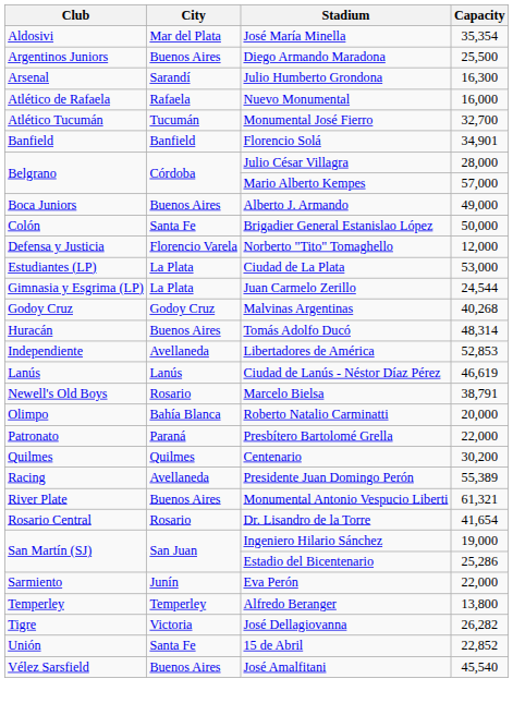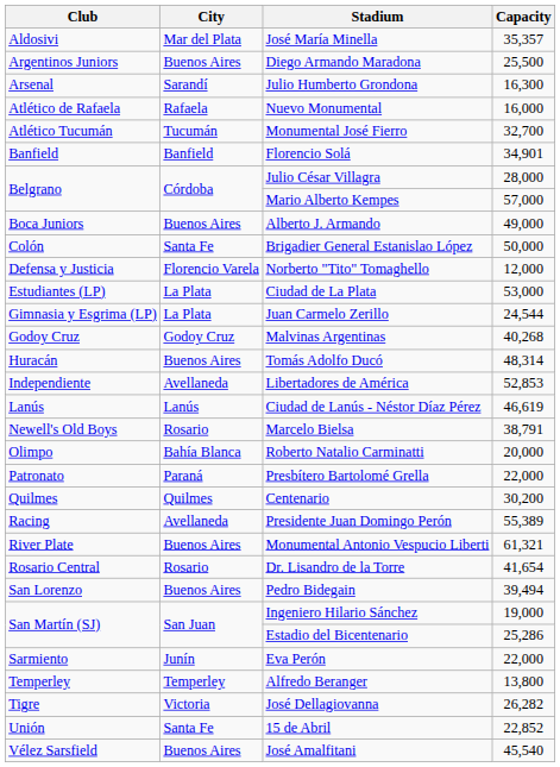 <table class="wikitable sortable">
 <tr>
 <th>Club</th>
 <th>City</th>
 <th>Stadium</th>
 <th>Capacity</th>
 </tr>
 <tr>
 <td><a href='#'>Aldosivi</a></td>
 <td><a href='#'>Mar del Plata</a></td>
 <td><a href='#'>José María Minella</a></td>
-<td align="center">35,354</td>
+<td align="center">35,357</td>
 </tr>
 <tr>
 <td><a href='#'>Argentinos Juniors</a></td>
 <td><a href='#'>Buenos Aires</a></td>
 <td><a href='#'>Diego Armando Maradona</a></td>
 <td align="center">25,500</td>
 </tr>
 <tr>
 <td><a href='#'>Arsenal</a></td>
 <td><a href='#'>Sarandí</a></td>
 <td><a href='#'>Julio Humberto Grondona</a></td>
 <td align="center">16,300</td>
 </tr>
 <tr>
 <td><a href='#'>Atlético de Rafaela</a></td>
 <td><a href='#'>Rafaela</a></td>
 <td><a href='#'>Nuevo Monumental</a></td>
 <td align="center">16,000</td>
 </tr>
 <tr>
 <td><a href='#'>Atlético Tucumán</a></td>
 <td><a href='#'>Tucumán</a></td>
 <td><a href='#'>Monumental José Fierro</a></td>
 <td align="center">32,700</td>
 </tr>
 <tr>
 <td><a href='#'>Banfield</a></td>
 <td><a href='#'>Banfield</a></td>
 <td><a href='#'>Florencio Solá</a></td>
 <td align="center">34,901</td>
 </tr>
 <tr>
 <td rowspan=2><a href='#'>Belgrano</a></td>
 <td rowspan=2><a href='#'>Córdoba</a></td>
 <td><a href='#'>Julio César Villagra</a></td>
 <td align="center">28,000</td>
 </tr>
 <tr>
 <td><a href='#'>Mario Alberto Kempes</a></td>
 <td align="center">57,000</td>
 </tr>
 <tr>
 <td><a href='#'>Boca Juniors</a></td>
 <td><a href='#'>Buenos Aires</a></td>
 <td><a href='#'>Alberto J. Armando</a></td>
 <td align="center">49,000</td>
 </tr>
 <tr>
 <td><a href='#'>Colón</a></td>
 <td><a href='#'>Santa Fe</a></td>
 <td><a href='#'>Brigadier General Estanislao López</a></td>
 <td align="center">50,000</td>
 </tr>
 <tr>
 <td><a href='#'>Defensa y Justicia</a></td>
 <td><a href='#'>Florencio Varela</a></td>
 <td><a href='#'>Norberto "Tito" Tomaghello</a></td>
 <td align="center">12,000</td>
 </tr>
 <tr>
 <td><a href='#'>Estudiantes (LP)</a></td>
 <td><a href='#'>La Plata</a></td>
 <td><a href='#'>Ciudad de La Plata</a></td>
 <td align="center">53,000</td>
 </tr>
 <tr>
 <td><a href='#'>Gimnasia y Esgrima (LP)</a></td>
 <td><a href='#'>La Plata</a></td>
 <td><a href='#'>Juan Carmelo Zerillo</a></td>
 <td align="center">24,544</td>
 </tr>
 <tr>
 <td><a href='#'>Godoy Cruz</a></td>
 <td><a href='#'>Godoy Cruz</a></td>
 <td><a href='#'>Malvinas Argentinas</a></td>
 <td align="center">40,268</td>
 </tr>
 <tr>
 <td><a href='#'>Huracán</a></td>
 <td><a href='#'>Buenos Aires</a></td>
 <td><a href='#'>Tomás Adolfo Ducó</a></td>
 <td align="center">48,314</td>
 </tr>
 <tr>
 <td><a href='#'>Independiente</a></td>
 <td><a href='#'>Avellaneda</a></td>
 <td><a href='#'>Libertadores de América</a></td>
 <td align="center">52,853</td>
 </tr>
 <tr>
 <td><a href='#'>Lanús</a></td>
 <td><a href='#'>Lanús</a></td>
 <td><a href='#'>Ciudad de Lanús - Néstor Díaz Pérez</a></td>
 <td align="center">46,619</td>
 </tr>
 <tr>
 <td><a href='#'>Newell's Old Boys</a></td>
 <td><a href='#'>Rosario</a></td>
 <td><a href='#'>Marcelo Bielsa</a></td>
 <td align="center">38,791</td>
 </tr>
 <tr>
 <td><a href='#'>Olimpo</a></td>
 <td><a href='#'>Bahía Blanca</a></td>
 <td><a href='#'>Roberto Natalio Carminatti</a></td>
 <td align="center">20,000</td>
 </tr>
 <tr>
 <td><a href='#'>Patronato</a></td>
 <td><a href='#'>Paraná</a></td>
 <td><a href='#'>Presbítero Bartolomé Grella</a></td>
 <td align="center">22,000</td>
 </tr>
 <tr>
 <td><a href='#'>Quilmes</a></td>
 <td><a href='#'>Quilmes</a></td>
 <td><a href='#'>Centenario</a></td>
 <td align="center">30,200</td>
 </tr>
 <tr>
 <td><a href='#'>Racing</a></td>
 <td><a href='#'>Avellaneda</a></td>
 <td><a href='#'>Presidente Juan Domingo Perón</a></td>
 <td align="center">55,389</td>
 </tr>
 <tr>
 <td><a href='#'>River Plate</a></td>
 <td><a href='#'>Buenos Aires</a></td>
 <td><a href='#'>Monumental Antonio Vespucio Liberti</a></td>
 <td align="center">61,321</td>
 </tr>
 <tr>
 <td><a href='#'>Rosario Central</a></td>
 <td><a href='#'>Rosario</a></td>
 <td><a href='#'>Dr. Lisandro de la Torre</a></td>
 <td align="center">41,654</td>
 </tr>
 <tr>
+<td><a href='#'>San Lorenzo</a></td>
+<td><a href='#'>Buenos Aires</a></td>
+<td><a href='#'>Pedro Bidegain</a></td>
+<td align="center">39,494</td>
+</tr>
+<tr>
 <td rowspan=2><a href='#'>San Martín (SJ)</a></td>
 <td rowspan=2><a href='#'>San Juan</a></td>
 <td><a href='#'>Ingeniero Hilario Sánchez</a></td>
 <td align="center">19,000</td>
 </tr>
 <tr>
 <td><a href='#'>Estadio del Bicentenario</a></td>
 <td align="center">25,286</td>
 </tr>
 <tr>
 <td><a href='#'>Sarmiento</a></td>
 <td><a href='#'>Junín</a></td>
 <td><a href='#'>Eva Perón</a></td>
 <td align="center">22,000</td>
 </tr>
 <tr>
 <td><a href='#'>Temperley</a></td>
 <td><a href='#'>Temperley</a></td>
 <td><a href='#'>Alfredo Beranger</a></td>
 <td align="center">13,800</td>
 </tr>
 <tr>
 <td><a href='#'>Tigre</a></td>
 <td><a href='#'>Victoria</a></td>
 <td><a href='#'>José Dellagiovanna</a></td>
 <td align="center">26,282</td>
 </tr>
 <tr>
 <td><a href='#'>Unión</a></td>
 <td><a href='#'>Santa Fe</a></td>
 <td><a href='#'>15 de Abril</a></td>
 <td align="center">22,852</td>
 </tr>
 <tr>
 <td><a href='#'>Vélez Sarsfield</a></td>
 <td><a href='#'>Buenos Aires</a></td>
 <td><a href='#'>José Amalfitani</a></td>
 <td align="center">45,540</td>
 </tr>
 </table>
